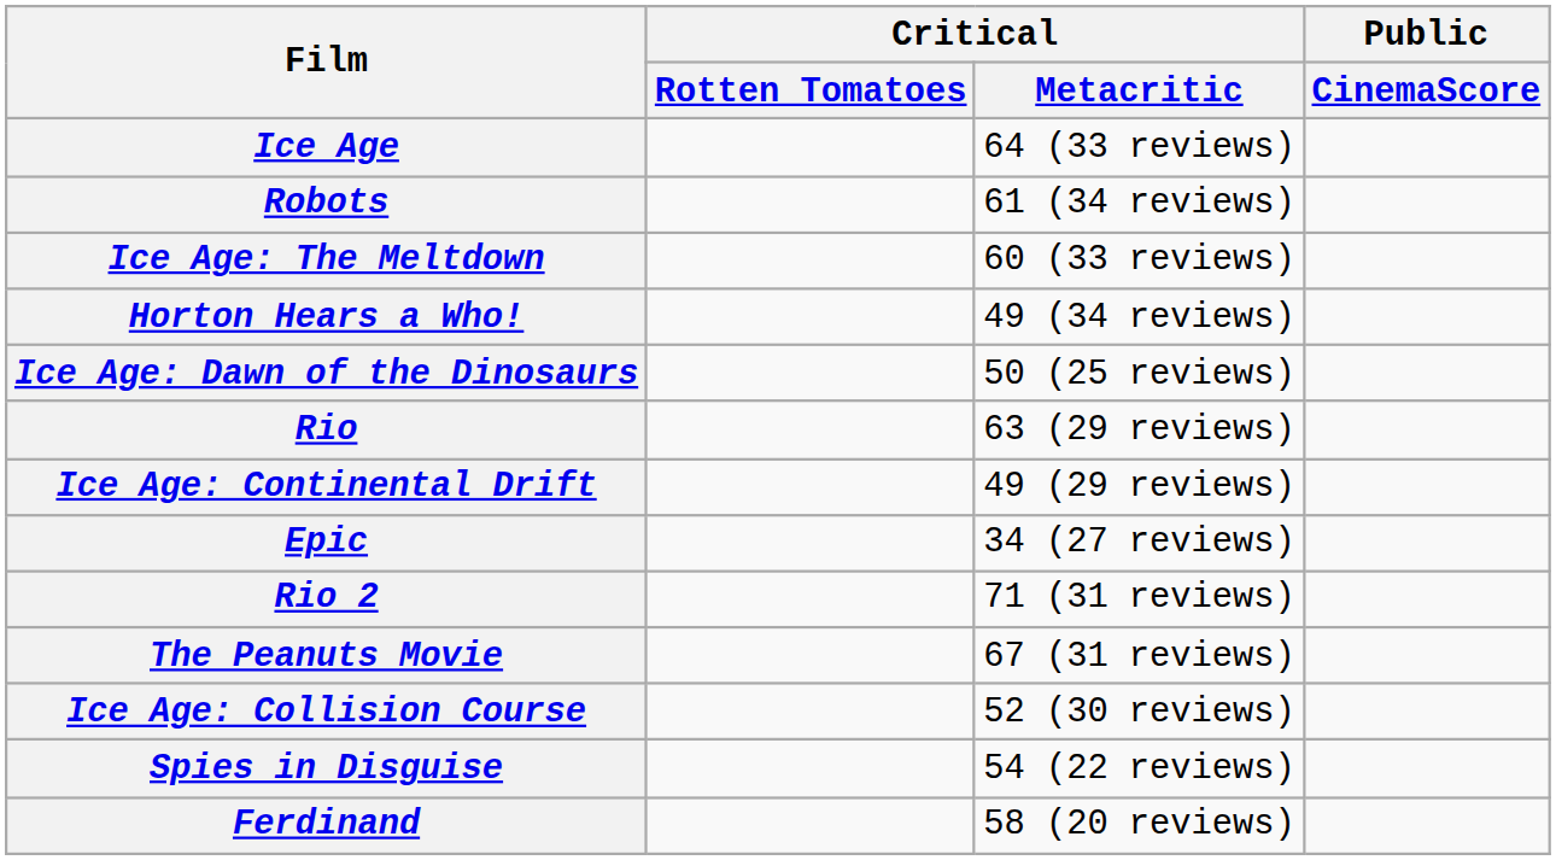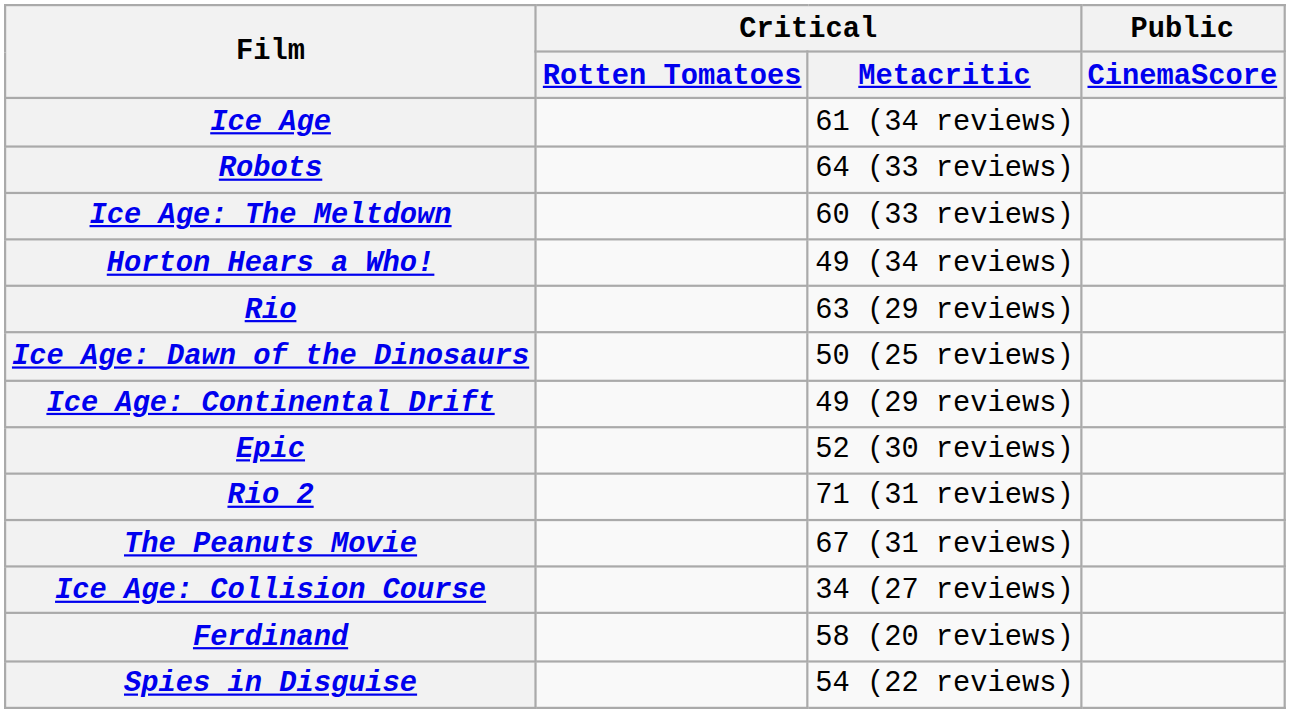 <table class="wikitable plainrowheaders sortable" style="text-align: center;">
 <tr>
 <th scope="col" rowspan="2">Film</th>
 <th scope="col" colspan="2">Critical</th>
 <th scope="col">Public</th>
 </tr>
 <tr>
 <th scope="col"><a href='#'>Rotten Tomatoes</a></th>
 <th scope="col"><a href='#'>Metacritic</a></th>
 <th scope="col"><a href='#'>CinemaScore</a></th>
 </tr>
 <tr>
 <th scope="row"><em><a href='#'>Ice Age</a></em></th>
 <td></td>
-<td>64 (33 reviews)</td>
+<td>61 (34 reviews)</td>
 <td></td>
 </tr>
 <tr>
 <th scope="row"><em><a href='#'>Robots</a></em></th>
 <td></td>
-<td>61 (34 reviews)</td>
+<td>64 (33 reviews)</td>
 <td></td>
 </tr>
 <tr>
 <th scope="row"><em><a href='#'>Ice Age: The Meltdown</a></em></th>
 <td></td>
 <td>60 (33 reviews)</td>
 <td></td>
 </tr>
 <tr>
 <th scope="row"><em><a href='#'>Horton Hears a Who!</a></em></th>
 <td></td>
 <td>49 (34 reviews)</td>
 <td></td>
 </tr>
 <tr>
+<th scope="row"><em><a href='#'>Rio</a></em></th>
+<td></td>
+<td>63 (29 reviews)</td>
+<td></td>
+</tr>
+<tr>
 <th scope="row"><em><a href='#'>Ice Age: Dawn of the Dinosaurs</a></em></th>
 <td></td>
 <td>50 (25 reviews)</td>
-<td></td>
-</tr>
-<tr>
-<th scope="row"><em><a href='#'>Rio</a></em></th>
-<td></td>
-<td>63 (29 reviews)</td>
 <td></td>
 </tr>
 <tr>
 <th scope="row"><em><a href='#'>Ice Age: Continental Drift</a></em></th>
 <td></td>
 <td>49 (29 reviews)</td>
 <td></td>
 </tr>
 <tr>
 <th scope="row"><em><a href='#'>Epic</a></em></th>
 <td></td>
-<td>34 (27 reviews)</td>
+<td>52 (30 reviews)</td>
 <td></td>
 </tr>
 <tr>
 <th scope="row"><em><a href='#'>Rio 2</a></em></th>
 <td></td>
 <td>71 (31 reviews)</td>
 <td></td>
 </tr>
 <tr>
 <th scope="row"><em><a href='#'>The Peanuts Movie</a></em></th>
 <td></td>
 <td>67 (31 reviews)</td>
 <td></td>
 </tr>
 <tr>
 <th scope="row"><em><a href='#'>Ice Age: Collision Course</a></em></th>
 <td></td>
-<td>52 (30 reviews)</td>
+<td>34 (27 reviews)</td>
+<td></td>
+</tr>
+<tr>
+<th scope="row"><em><a href='#'>Ferdinand</a></em></th>
+<td></td>
+<td>58 (20 reviews)</td>
 <td></td>
 </tr>
 <tr>
 <th scope="row"><em><a href='#'>Spies in Disguise</a></em></th>
 <td></td>
 <td>54 (22 reviews)</td>
 <td></td>
 </tr>
-<tr>
-<th scope="row"><em><a href='#'>Ferdinand</a></em></th>
-<td></td>
-<td>58 (20 reviews)</td>
-<td></td>
-</tr>
 </table>
